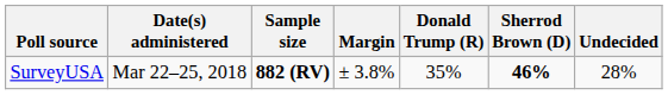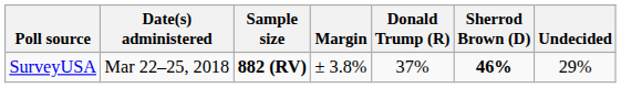 <table class="wikitable" style="font-size:90%;text-align:center;">
 <tr valign=bottom style="font-size:90%;">
 <th>Poll source</th>
 <th>Date(s)<br>administered</th>
 <th>Sample<br>size</th>
 <th>Margin<br></th>
 <th>Donald<br>Trump (R)</th>
 <th>Sherrod<br>Brown (D)</th>
 <th>Undecided</th>
 </tr>
 <tr>
 <td style="text-align:left;"><a href='#'>SurveyUSA</a></td>
 <td>Mar 22–25, 2018</td>
 <td><strong>882 (RV)</strong></td>
 <td>± 3.8%</td>
-<td>35%</td>
+<td>37%</td>
 <td><strong>46%</strong></td>
-<td>28%</td>
+<td>29%</td>
 </tr>
 </table>
